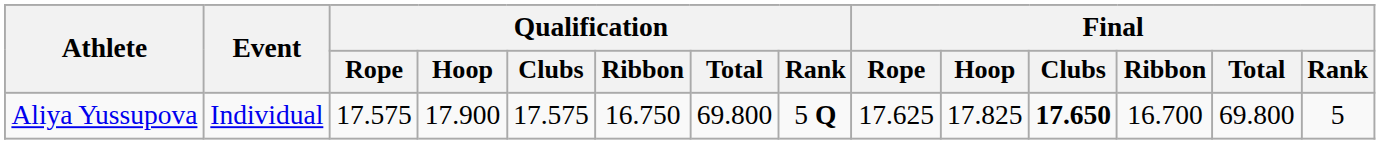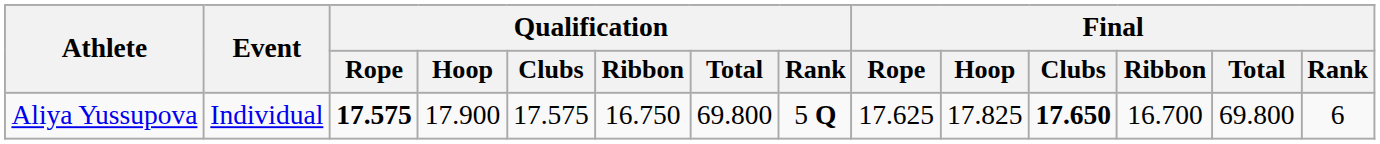 <table class=wikitable style="font-size:90%">
 <tr>
 <th rowspan=2>Athlete</th>
 <th rowspan=2>Event</th>
 <th colspan=6>Qualification</th>
 <th colspan=6>Final</th>
 </tr>
 <tr style="font-size:95%">
 <th>Rope</th>
 <th>Hoop</th>
 <th>Clubs</th>
 <th>Ribbon</th>
 <th>Total</th>
 <th>Rank</th>
 <th>Rope</th>
 <th>Hoop</th>
 <th>Clubs</th>
 <th>Ribbon</th>
 <th>Total</th>
 <th>Rank</th>
 </tr>
 <tr align=center>
 <td align=left><a href='#'>Aliya Yussupova</a></td>
 <td align=left><a href='#'>Individual</a></td>
-<td>17.575</td>
+<td><strong>17.575</strong></td>
 <td>17.900</td>
 <td>17.575</td>
 <td>16.750</td>
 <td>69.800</td>
 <td>5 <strong>Q</strong></td>
 <td>17.625</td>
 <td>17.825</td>
 <td><strong>17.650</strong></td>
 <td>16.700</td>
 <td>69.800</td>
-<td>5</td>
+<td>6</td>
 </tr>
 </table>
